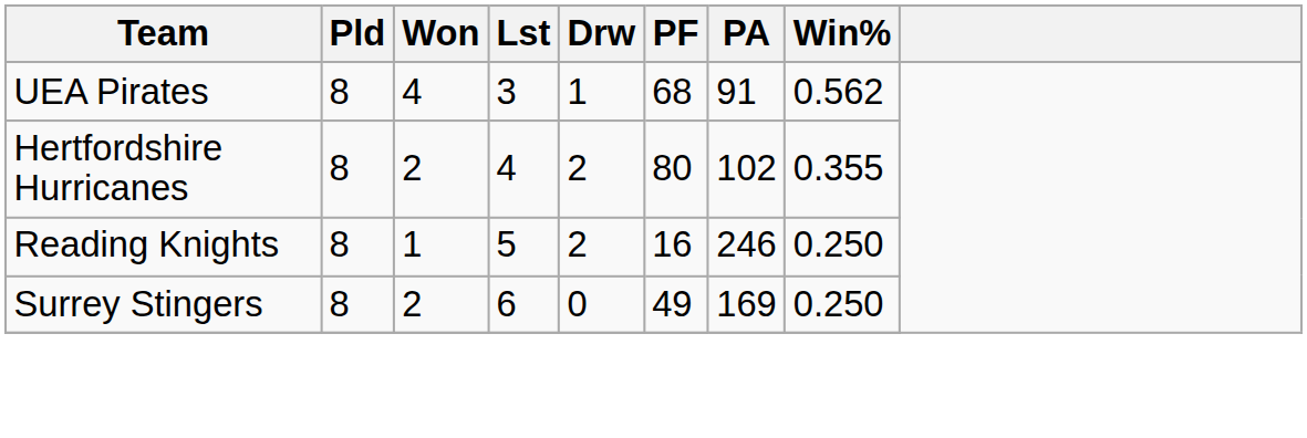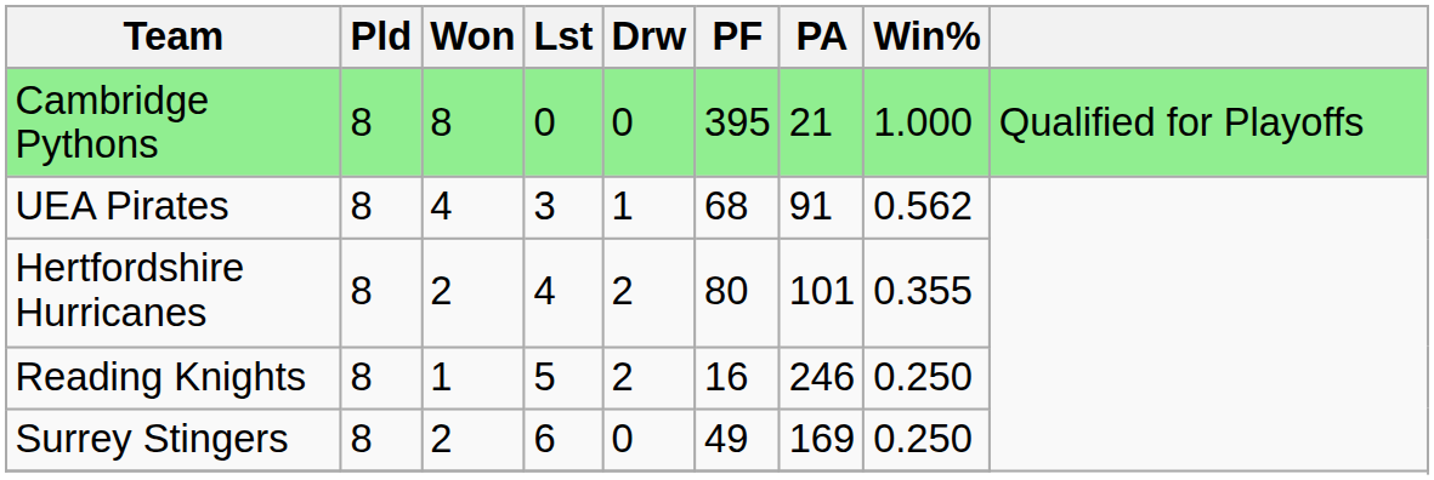 <table class="wikitable" width=65%">
 <tr>
 <th width=26%>Team</th>
 <th width=5%>Pld</th>
 <th width=5%>Won</th>
 <th width=5%>Lst</th>
 <th width=5%>Drw</th>
 <th width=5%>PF</th>
 <th width=5%>PA</th>
 <th width=6%>Win%</th>
 <th width=38%></th>
+</tr>
+<tr style="background:lightgreen">
+<td>Cambridge Pythons</td>
+<td>8</td>
+<td>8</td>
+<td>0</td>
+<td>0</td>
+<td>395</td>
+<td>21</td>
+<td>1.000</td>
+<td>Qualified for Playoffs</td>
 </tr>
 <tr>
 <td>UEA Pirates</td>
 <td>8</td>
 <td>4</td>
 <td>3</td>
 <td>1</td>
 <td>68</td>
 <td>91</td>
 <td>0.562</td>
 </tr>
 <tr>
 <td>Hertfordshire Hurricanes</td>
 <td>8</td>
 <td>2</td>
 <td>4</td>
 <td>2</td>
 <td>80</td>
-<td>102</td>
+<td>101</td>
 <td>0.355</td>
 </tr>
 <tr>
 <td>Reading Knights</td>
 <td>8</td>
 <td>1</td>
 <td>5</td>
 <td>2</td>
 <td>16</td>
 <td>246</td>
 <td>0.250</td>
 </tr>
 <tr>
 <td>Surrey Stingers</td>
 <td>8</td>
 <td>2</td>
 <td>6</td>
 <td>0</td>
 <td>49</td>
 <td>169</td>
 <td>0.250</td>
 </tr>
 <tr>
 </tr>
 </table>
